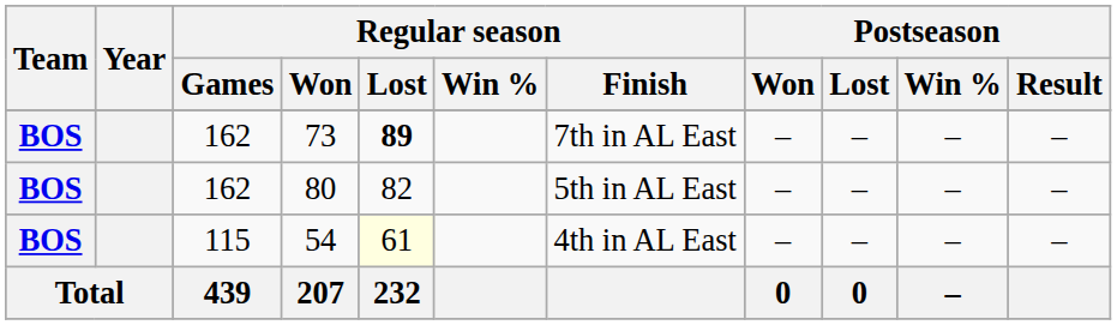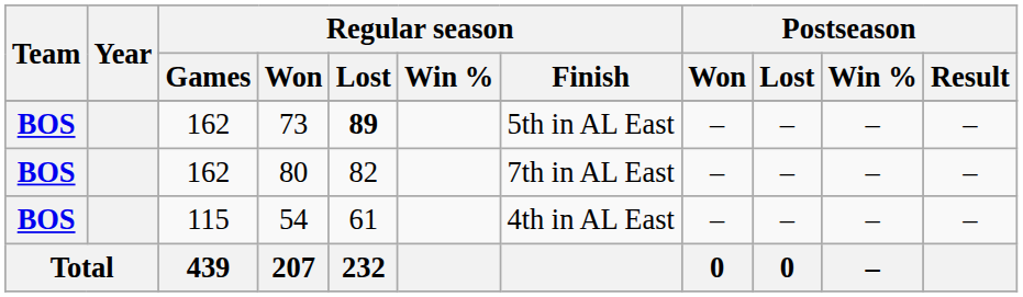 <table class="wikitable" style="font-size: 95%; text-align:center;">
 <tr>
 <th rowspan="2">Team</th>
 <th rowspan="2">Year</th>
 <th colspan="5">Regular season</th>
 <th colspan="4">Postseason</th>
 </tr>
 <tr>
 <th>Games</th>
 <th>Won</th>
 <th>Lost</th>
 <th>Win %</th>
 <th>Finish</th>
 <th>Won</th>
 <th>Lost</th>
 <th>Win %</th>
 <th>Result</th>
 </tr>
 <tr>
 </tr>
 <tr>
 <th><a href='#'>BOS</a></th>
 <th></th>
 <td>162</td>
 <td>73</td>
 <td><strong>89</strong></td>
 <td></td>
-<td>7th in AL East</td>
+<td>5th in AL East</td>
 <td>–</td>
 <td>–</td>
 <td>–</td>
 <td>–</td>
 </tr>
 <tr>
 <th><a href='#'>BOS</a></th>
 <th></th>
 <td>162</td>
 <td>80</td>
 <td>82</td>
 <td></td>
-<td>5th in AL East</td>
+<td>7th in AL East</td>
 <td>–</td>
 <td>–</td>
 <td>–</td>
 <td>–</td>
 </tr>
 <tr>
 <th><a href='#'>BOS</a></th>
 <th></th>
 <td>115</td>
 <td>54</td>
-<td style="background: lightyellow;">61</td>
+<td>61</td>
 <td></td>
 <td>4th in AL East</td>
 <td>–</td>
 <td>–</td>
 <td>–</td>
 <td>–</td>
 </tr>
 <tr>
 <th colspan="2">Total</th>
 <th>439</th>
 <th>207</th>
 <th>232</th>
 <th></th>
 <th></th>
 <th>0</th>
 <th>0</th>
 <th>–</th>
 <th></th>
 </tr>
 </table>
